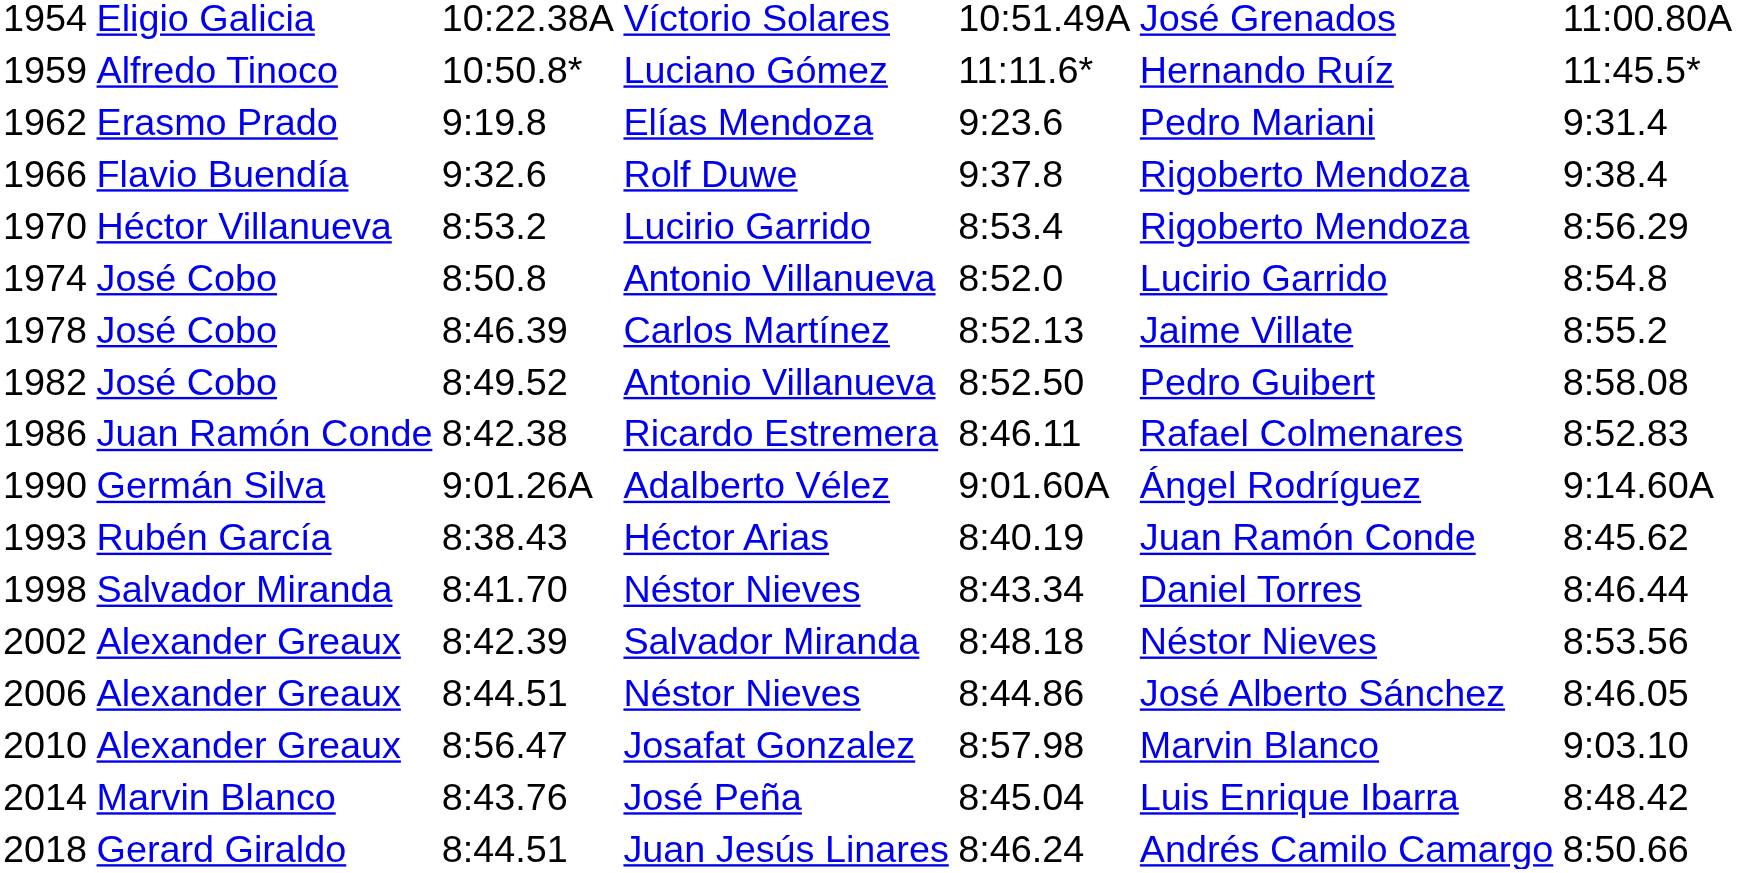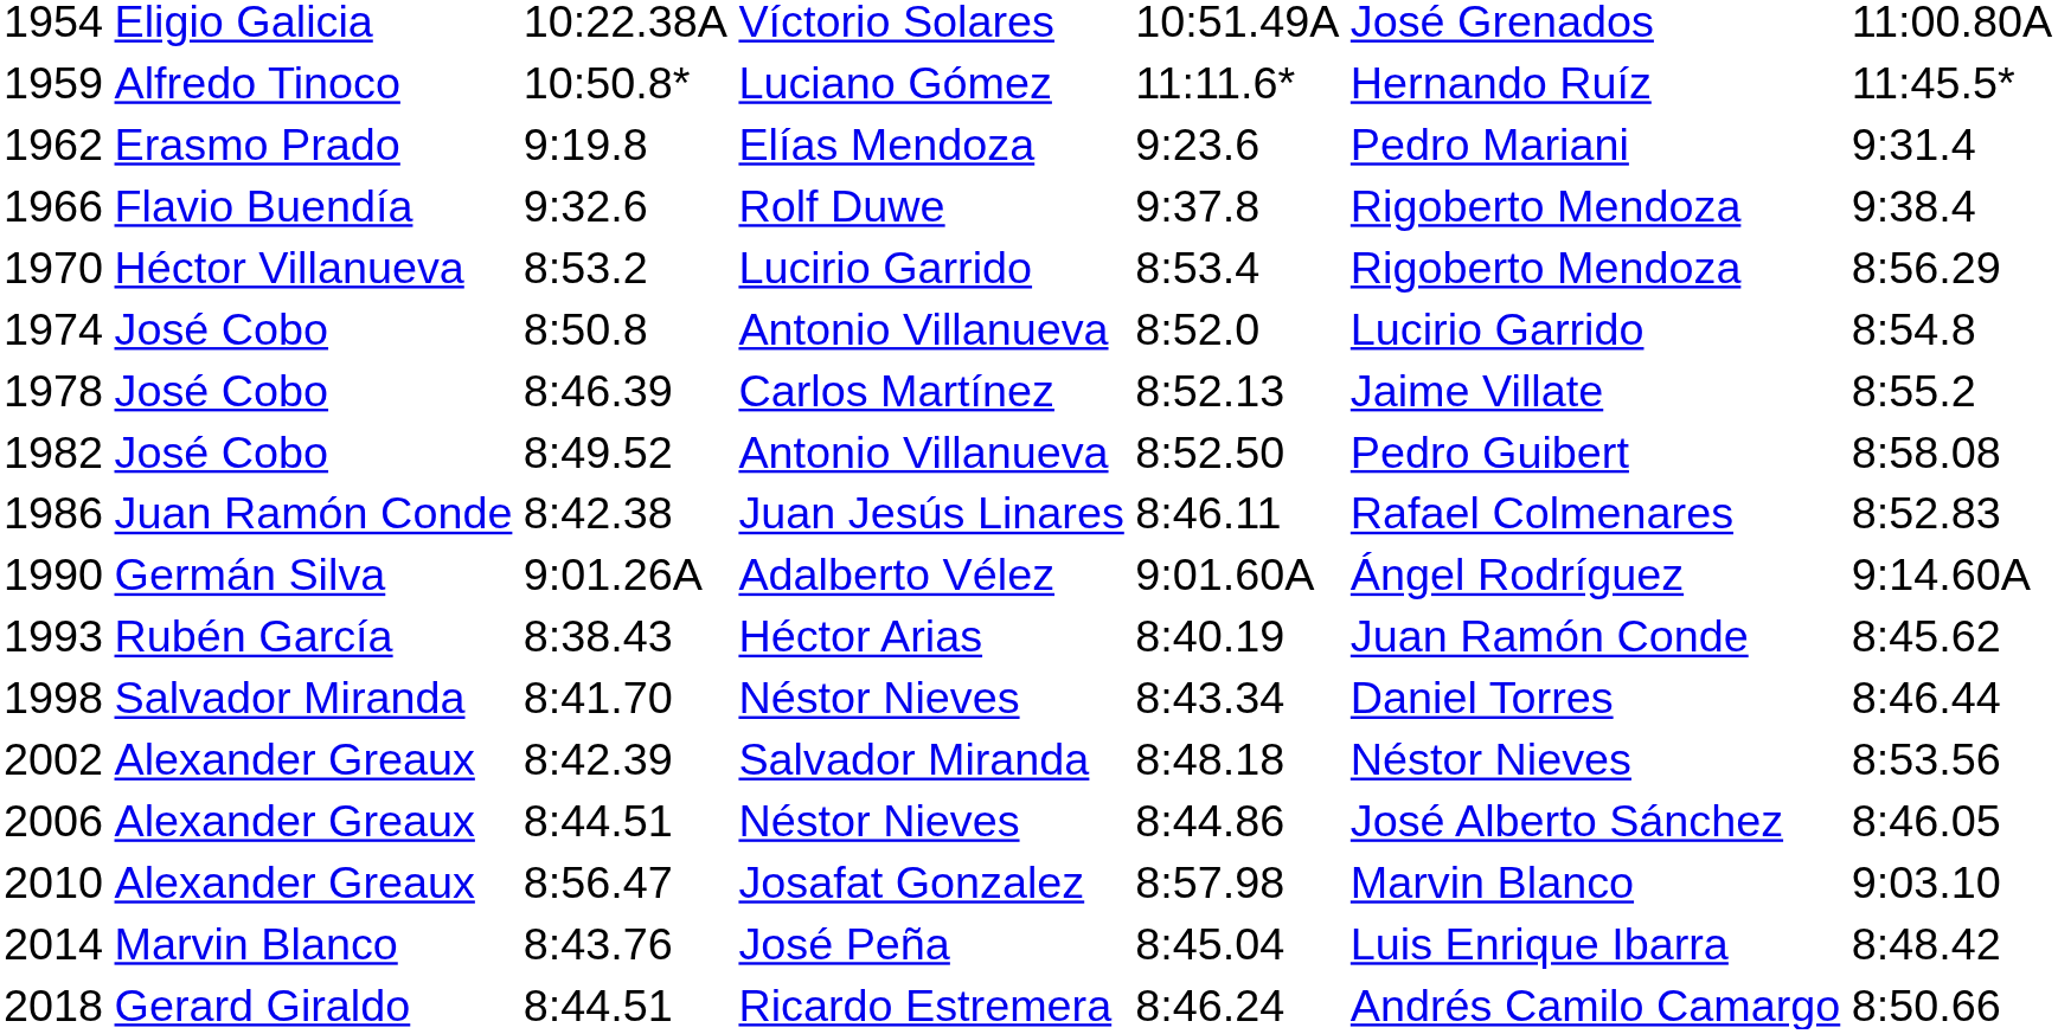 <table>
 <tr>
 <td>1954</td>
 <td><a href='#'>Eligio Galicia</a><br> </td>
 <td>10:22.38A</td>
 <td><a href='#'>Víctorio Solares</a><br> </td>
 <td>10:51.49A</td>
 <td><a href='#'>José Grenados</a><br> </td>
 <td>11:00.80A</td>
 </tr>
 <tr>
 <td>1959</td>
 <td><a href='#'>Alfredo Tinoco</a><br> </td>
 <td>10:50.8*</td>
 <td><a href='#'>Luciano Gómez</a><br> </td>
 <td>11:11.6*</td>
 <td><a href='#'>Hernando Ruíz</a><br> </td>
 <td>11:45.5*</td>
 </tr>
 <tr>
 <td>1962</td>
 <td><a href='#'>Erasmo Prado</a><br> </td>
 <td>9:19.8</td>
 <td><a href='#'>Elías Mendoza</a><br> </td>
 <td>9:23.6</td>
 <td><a href='#'>Pedro Mariani</a><br> </td>
 <td>9:31.4</td>
 </tr>
 <tr>
 <td>1966</td>
 <td><a href='#'>Flavio Buendía</a><br> </td>
 <td>9:32.6</td>
 <td><a href='#'>Rolf Duwe</a><br> </td>
 <td>9:37.8</td>
 <td><a href='#'>Rigoberto Mendoza</a><br> </td>
 <td>9:38.4</td>
 </tr>
 <tr>
 <td>1970</td>
 <td><a href='#'>Héctor Villanueva</a><br> </td>
 <td>8:53.2</td>
 <td><a href='#'>Lucirio Garrido</a><br> </td>
 <td>8:53.4</td>
 <td><a href='#'>Rigoberto Mendoza</a><br> </td>
 <td>8:56.29</td>
 </tr>
 <tr>
 <td>1974</td>
 <td><a href='#'>José Cobo</a><br> </td>
 <td>8:50.8</td>
 <td><a href='#'>Antonio Villanueva</a><br> </td>
 <td>8:52.0</td>
 <td><a href='#'>Lucirio Garrido</a><br> </td>
 <td>8:54.8</td>
 </tr>
 <tr>
 <td>1978</td>
 <td><a href='#'>José Cobo</a><br> </td>
 <td>8:46.39</td>
 <td><a href='#'>Carlos Martínez</a><br> </td>
 <td>8:52.13</td>
 <td><a href='#'>Jaime Villate</a><br> </td>
 <td>8:55.2</td>
 </tr>
 <tr>
 <td>1982</td>
 <td><a href='#'>José Cobo</a><br> </td>
 <td>8:49.52</td>
 <td><a href='#'>Antonio Villanueva</a><br> </td>
 <td>8:52.50</td>
 <td><a href='#'>Pedro Guibert</a><br> </td>
 <td>8:58.08</td>
 </tr>
 <tr>
 <td>1986</td>
 <td><a href='#'>Juan Ramón Conde</a><br> </td>
 <td>8:42.38</td>
-<td><a href='#'>Ricardo Estremera</a><br></td>
+<td><a href='#'>Juan Jesús Linares</a><br> </td>
 <td>8:46.11</td>
 <td><a href='#'>Rafael Colmenares</a><br> </td>
 <td>8:52.83</td>
 </tr>
 <tr>
 <td>1990</td>
 <td><a href='#'>Germán Silva</a><br> </td>
 <td>9:01.26A</td>
 <td><a href='#'>Adalberto Vélez</a><br> </td>
 <td>9:01.60A</td>
 <td><a href='#'>Ángel Rodríguez</a><br> </td>
 <td>9:14.60A</td>
 </tr>
 <tr>
 <td>1993</td>
 <td><a href='#'>Rubén García</a><br> </td>
 <td>8:38.43</td>
 <td><a href='#'>Héctor Arias</a><br> </td>
 <td>8:40.19</td>
 <td><a href='#'>Juan Ramón Conde</a><br> </td>
 <td>8:45.62</td>
 </tr>
 <tr>
 <td>1998</td>
 <td><a href='#'>Salvador Miranda</a><br> </td>
 <td>8:41.70</td>
 <td><a href='#'>Néstor Nieves</a><br> </td>
 <td>8:43.34</td>
 <td><a href='#'>Daniel Torres</a><br> </td>
 <td>8:46.44</td>
 </tr>
 <tr>
 <td>2002</td>
 <td><a href='#'>Alexander Greaux</a><br> </td>
 <td>8:42.39</td>
 <td><a href='#'>Salvador Miranda</a><br> </td>
 <td>8:48.18</td>
 <td><a href='#'>Néstor Nieves</a><br> </td>
 <td>8:53.56</td>
 </tr>
 <tr>
 <td>2006</td>
 <td><a href='#'>Alexander Greaux</a><br></td>
 <td>8:44.51</td>
 <td><a href='#'>Néstor Nieves</a><br></td>
 <td>8:44.86</td>
 <td><a href='#'>José Alberto Sánchez</a><br></td>
 <td>8:46.05</td>
 </tr>
 <tr>
 <td>2010</td>
 <td><a href='#'>Alexander Greaux</a><br></td>
 <td>8:56.47</td>
 <td><a href='#'>Josafat Gonzalez</a><br></td>
 <td>8:57.98</td>
 <td><a href='#'>Marvin Blanco</a><br></td>
 <td>9:03.10</td>
 </tr>
 <tr>
 <td>2014</td>
 <td><a href='#'>Marvin Blanco</a><br></td>
 <td>8:43.76</td>
 <td><a href='#'>José Peña</a><br></td>
 <td>8:45.04</td>
 <td><a href='#'>Luis Enrique Ibarra</a><br></td>
 <td>8:48.42</td>
 </tr>
 <tr>
 <td>2018</td>
 <td><a href='#'>Gerard Giraldo</a><br></td>
 <td>8:44.51 </td>
-<td><a href='#'>Juan Jesús Linares</a><br> </td>
+<td><a href='#'>Ricardo Estremera</a><br></td>
 <td>8:46.24 </td>
 <td><a href='#'>Andrés Camilo Camargo</a><br></td>
 <td>8:50.66</td>
 </tr>
 </table>
